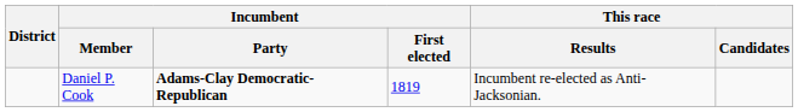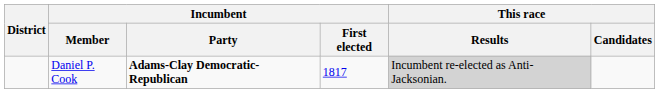 <table class=wikitable>
 <tr>
 <th rowspan=2>District</th>
 <th colspan=3>Incumbent</th>
 <th colspan=2>This race</th>
 </tr>
 <tr>
 <th>Member</th>
 <th>Party</th>
 <th>First elected</th>
 <th>Results</th>
 <th>Candidates</th>
 </tr>
 <tr>
 <td></td>
 <td><a href='#'>Daniel P. Cook</a></td>
 <td><strong>Adams-Clay Democratic-Republican</strong></td>
-<td><a href='#'>1819</a></td>
-<td>Incumbent re-elected as Anti-Jacksonian.</td>
+<td><a href='#'>1817</a></td>
+<td style="background: lightgrey;">Incumbent re-elected as Anti-Jacksonian.</td>
 <td nowrap></td>
 </tr>
 </table>
